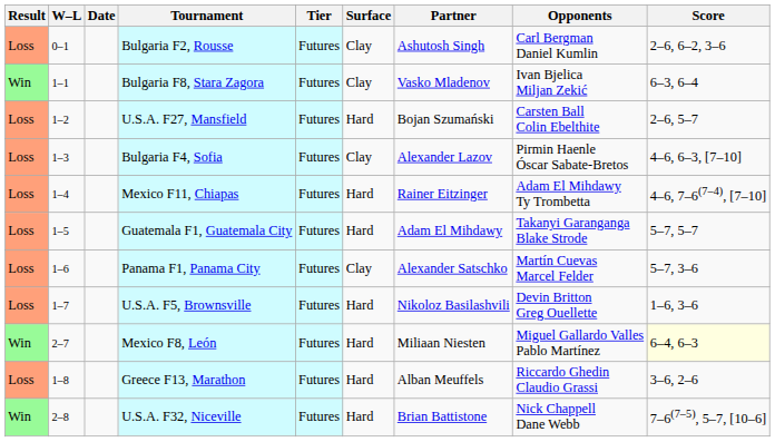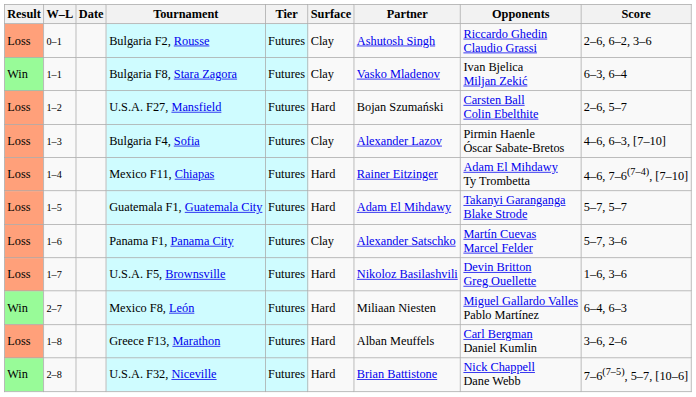 <table class="sortable wikitable">
 <tr>
 <th>Result</th>
 <th class="unsortable">W–L</th>
 <th>Date</th>
 <th>Tournament</th>
 <th>Tier</th>
 <th>Surface</th>
 <th>Partner</th>
 <th>Opponents</th>
 <th class="unsortable">Score</th>
 </tr>
 <tr>
 <td bgcolor=#FFA07A>Loss</td>
 <td><small>0–1</small></td>
 <td></td>
 <td style="background:#cffcff;">Bulgaria F2, <a href='#'>Rousse</a></td>
 <td style="background:#cffcff;">Futures</td>
 <td>Clay</td>
 <td> <a href='#'>Ashutosh Singh</a></td>
-<td> <a href='#'>Carl Bergman</a><br> Daniel Kumlin</td>
+<td> <a href='#'>Riccardo Ghedin</a><br> <a href='#'>Claudio Grassi</a></td>
 <td>2–6, 6–2, 3–6</td>
 </tr>
 <tr>
 <td bgcolor=#98fb98>Win</td>
 <td><small>1–1</small></td>
 <td></td>
 <td style="background:#cffcff;">Bulgaria F8, <a href='#'>Stara Zagora</a></td>
 <td style="background:#cffcff;">Futures</td>
 <td>Clay</td>
 <td> <a href='#'>Vasko Mladenov</a></td>
 <td> Ivan Bjelica<br> <a href='#'>Miljan Zekić</a></td>
 <td>6–3, 6–4</td>
 </tr>
 <tr>
 <td bgcolor=#FFA07A>Loss</td>
 <td><small>1–2</small></td>
 <td></td>
 <td style="background:#cffcff;">U.S.A. F27, <a href='#'>Mansfield</a></td>
 <td style="background:#cffcff;">Futures</td>
 <td>Hard</td>
 <td> Bojan Szumański</td>
 <td> <a href='#'>Carsten Ball</a><br> <a href='#'>Colin Ebelthite</a></td>
 <td>2–6, 5–7</td>
 </tr>
 <tr>
 <td bgcolor=#FFA07A>Loss</td>
 <td><small>1–3</small></td>
 <td></td>
 <td style="background:#cffcff;">Bulgaria F4, <a href='#'>Sofia</a></td>
 <td style="background:#cffcff;">Futures</td>
 <td>Clay</td>
 <td> <a href='#'>Alexander Lazov</a></td>
 <td> Pirmin Haenle<br> Óscar Sabate-Bretos</td>
 <td>4–6, 6–3, [7–10]</td>
 </tr>
 <tr>
 <td bgcolor=#FFA07A>Loss</td>
 <td><small>1–4</small></td>
 <td></td>
 <td style="background:#cffcff;">Mexico F11, <a href='#'>Chiapas</a></td>
 <td style="background:#cffcff;">Futures</td>
 <td>Hard</td>
 <td> <a href='#'>Rainer Eitzinger</a></td>
 <td> <a href='#'>Adam El Mihdawy</a><br> Ty Trombetta</td>
 <td>4–6, 7–6<sup>(7–4)</sup>, [7–10]</td>
 </tr>
 <tr>
 <td bgcolor=#FFA07A>Loss</td>
 <td><small>1–5</small></td>
 <td></td>
 <td style="background:#cffcff;">Guatemala F1, <a href='#'>Guatemala City</a></td>
 <td style="background:#cffcff;">Futures</td>
 <td>Hard</td>
 <td> <a href='#'>Adam El Mihdawy</a></td>
 <td> <a href='#'>Takanyi Garanganga</a><br> <a href='#'>Blake Strode</a></td>
 <td>5–7, 5–7</td>
 </tr>
 <tr>
 <td bgcolor=#FFA07A>Loss</td>
 <td><small>1–6</small></td>
 <td></td>
 <td style="background:#cffcff;">Panama F1, <a href='#'>Panama City</a></td>
 <td style="background:#cffcff;">Futures</td>
 <td>Clay</td>
 <td> <a href='#'>Alexander Satschko</a></td>
 <td> <a href='#'>Martín Cuevas</a><br> <a href='#'>Marcel Felder</a></td>
 <td>5–7, 3–6</td>
 </tr>
 <tr>
 <td bgcolor=#FFA07A>Loss</td>
 <td><small>1–7</small></td>
 <td></td>
 <td style="background:#cffcff;">U.S.A. F5, <a href='#'>Brownsville</a></td>
 <td style="background:#cffcff;">Futures</td>
 <td>Hard</td>
 <td> <a href='#'>Nikoloz Basilashvili</a></td>
 <td> <a href='#'>Devin Britton</a><br> <a href='#'>Greg Ouellette</a></td>
 <td>1–6, 3–6</td>
 </tr>
 <tr>
 <td bgcolor=#98fb98>Win</td>
 <td><small>2–7</small></td>
 <td></td>
 <td style="background:#cffcff;">Mexico F8, <a href='#'>León</a></td>
 <td style="background:#cffcff;">Futures</td>
 <td>Hard</td>
 <td> Miliaan Niesten</td>
 <td> <a href='#'>Miguel Gallardo Valles</a><br> Pablo Martínez</td>
-<td style="background: lightyellow;">6–4, 6–3</td>
+<td>6–4, 6–3</td>
 </tr>
 <tr>
 <td bgcolor=#FFA07A>Loss</td>
 <td><small>1–8</small></td>
 <td></td>
 <td style="background:#cffcff;">Greece F13, <a href='#'>Marathon</a></td>
 <td style="background:#cffcff;">Futures</td>
 <td>Hard</td>
 <td> Alban Meuffels</td>
-<td> <a href='#'>Riccardo Ghedin</a><br> <a href='#'>Claudio Grassi</a></td>
+<td> <a href='#'>Carl Bergman</a><br> Daniel Kumlin</td>
 <td>3–6, 2–6</td>
 </tr>
 <tr>
 <td bgcolor=#98fb98>Win</td>
 <td><small>2–8</small></td>
 <td></td>
 <td style="background:#cffcff;">U.S.A. F32, <a href='#'>Niceville</a></td>
 <td style="background:#cffcff;">Futures</td>
 <td>Hard</td>
 <td> <a href='#'>Brian Battistone</a></td>
 <td> <a href='#'>Nick Chappell</a><br> Dane Webb</td>
 <td>7–6<sup>(7–5)</sup>, 5–7, [10–6]</td>
 </tr>
 </table>
